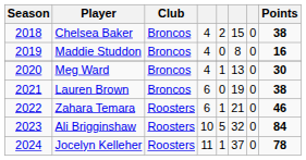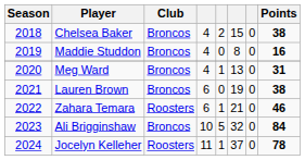 <table class="wikitable" style="text-align: center;">
 <tr>
 <th>Season</th>
 <th>Player</th>
 <th>Club</th>
 <th></th>
 <th></th>
 <th></th>
 <th></th>
 <th>Points</th>
 </tr>
 <tr>
 <td><a href='#'>2018</a></td>
 <td align=left><a href='#'>Chelsea Baker</a></td>
 <td align=left> <a href='#'>Broncos</a></td>
 <td>4</td>
 <td>2</td>
 <td>15</td>
 <td>0</td>
 <td><strong>38</strong></td>
 </tr>
 <tr>
 <td><a href='#'>2019</a></td>
 <td align=left><a href='#'>Maddie Studdon</a></td>
 <td align=left> <a href='#'>Broncos</a></td>
 <td>4</td>
 <td>0</td>
 <td>8</td>
 <td>0</td>
 <td><strong>16</strong></td>
 </tr>
 <tr>
 </tr>
 <tr>
 <td><a href='#'>2020</a></td>
 <td align=left><a href='#'>Meg Ward</a></td>
 <td align=left> <a href='#'>Broncos</a></td>
 <td>4</td>
 <td>1</td>
 <td>13</td>
 <td>0</td>
-<td><strong>30</strong></td>
+<td><strong>31</strong></td>
 </tr>
 <tr>
 <td><a href='#'>2021</a></td>
 <td align=left><a href='#'>Lauren Brown</a></td>
 <td align=left> <a href='#'>Broncos</a></td>
 <td>6</td>
 <td>0</td>
 <td>19</td>
 <td>0</td>
 <td><strong>38</strong></td>
 </tr>
 <tr>
 <td><a href='#'>2022</a></td>
 <td align=left><a href='#'>Zahara Temara</a></td>
 <td align=left> <a href='#'>Roosters</a></td>
 <td>6</td>
 <td>1</td>
 <td>21</td>
 <td>0</td>
 <td><strong>46</strong></td>
 </tr>
 <tr>
 <td><a href='#'>2023</a></td>
 <td align=left><a href='#'>Ali Brigginshaw</a></td>
-<td align=left> <a href='#'>Roosters</a></td>
+<td align=left> <a href='#'>Broncos</a></td>
 <td>10</td>
 <td>5</td>
 <td>32</td>
 <td>0</td>
 <td><strong>84</strong></td>
 </tr>
 <tr>
 <td><a href='#'>2024</a></td>
 <td align=left><a href='#'>Jocelyn Kelleher</a></td>
 <td align=left> <a href='#'>Roosters</a></td>
 <td>11</td>
 <td>1</td>
 <td>37</td>
 <td>0</td>
 <td><strong>78</strong></td>
 </tr>
 </table>
